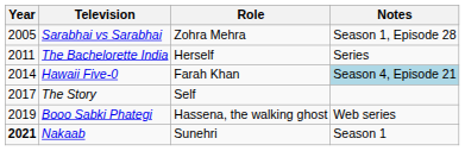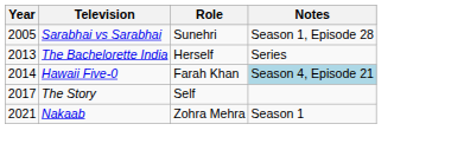 <table class="wikitable sortable">
 <tr style="background:#ccc; text-align:center;">
 <th>Year</th>
 <th>Television</th>
 <th>Role</th>
 <th>Notes</th>
 </tr>
 <tr>
 <td>2005</td>
 <td><em><a href='#'>Sarabhai vs Sarabhai</a></em></td>
-<td>Zohra Mehra</td>
+<td>Sunehri</td>
 <td>Season 1, Episode 28</td>
 </tr>
 <tr>
-<td>2011</td>
+<td>2013</td>
 <td><em><a href='#'>The Bachelorette India</a></em></td>
 <td>Herself</td>
 <td>Series</td>
 </tr>
 <tr>
 <td>2014</td>
 <td><em><a href='#'>Hawaii Five-0</a></em></td>
 <td>Farah Khan</td>
 <td style="background: lightblue;">Season 4, Episode 21</td>
 </tr>
 <tr>
 <td>2017</td>
 <td><em>The Story</em></td>
 <td>Self</td>
 <td></td>
 </tr>
 <tr>
-<td>2019</td>
-<td><em><a href='#'>Booo Sabki Phategi</a></em></td>
-<td>Hassena, the walking ghost</td>
-<td>Web series</td>
-</tr>
-<tr>
-<td><strong>2021</strong></td>
+<td>2021</td>
 <td><em><a href='#'>Nakaab</a></em></td>
-<td>Sunehri</td>
+<td>Zohra Mehra</td>
 <td>Season 1</td>
 </tr>
 </table>
